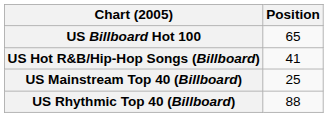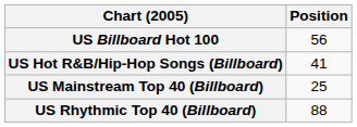 <table class="wikitable sortable plainrowheaders" style="text-align:center">
 <tr>
 <th scope="col">Chart (2005)</th>
 <th scope="col">Position</th>
 </tr>
 <tr>
 <th scope="row">US <em>Billboard</em> Hot 100</th>
-<td>65</td>
+<td>56</td>
 </tr>
 <tr>
 <th scope="row">US Hot R&B/Hip-Hop Songs (<em>Billboard</em>)</th>
 <td>41</td>
 </tr>
 <tr>
 <th scope="row">US Mainstream Top 40 (<em>Billboard</em>)</th>
 <td>25</td>
 </tr>
 <tr>
 <th scope="row">US Rhythmic Top 40 (<em>Billboard</em>)</th>
 <td>88</td>
 </tr>
 </table>
